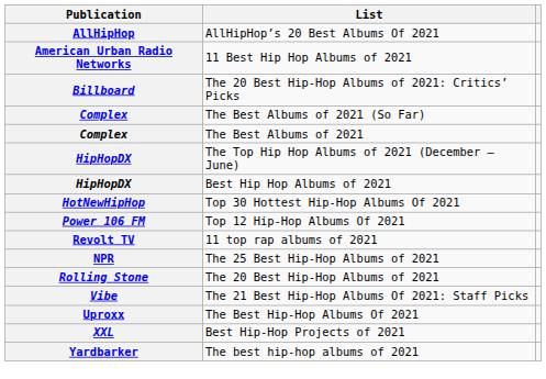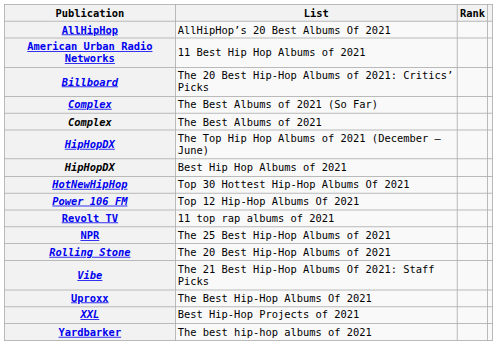 <table class="wikitable sortable plainrowheaders">
 <tr>
 <th scope="col">Publication</th>
 <th scope="col">List</th>
+<th scope="col">Rank</th>
 <th scope="col" class="unsortable"></th>
 </tr>
 <tr>
 <th scope="row"><a href='#'>AllHipHop</a></th>
 <td>AllHipHop’s 20 Best Albums Of 2021</td>
 <td></td>
+<td></td>
 </tr>
 <tr>
 <th scope="row"><a href='#'>American Urban Radio Networks</a></th>
 <td>11 Best Hip Hop Albums of 2021</td>
+<td></td>
 <td></td>
 </tr>
 <tr>
 <th scope="row"><em><a href='#'>Billboard</a></em></th>
 <td>The 20 Best Hip-Hop Albums of 2021: Critics’ Picks</td>
 <td></td>
+<td></td>
 </tr>
 <tr>
 <th scope="row"><em><a href='#'>Complex</a></em></th>
 <td>The Best Albums of 2021 (So Far)</td>
+<td></td>
 <td></td>
 </tr>
 <tr>
 <th scope="row"><em>Complex</em></th>
 <td>The Best Albums of 2021</td>
 <td></td>
+<td></td>
 </tr>
 <tr>
 <th scope="row"><em><a href='#'>HipHopDX</a></em></th>
 <td>The Top Hip Hop Albums of 2021 (December – June)</td>
+<td></td>
 <td></td>
 </tr>
 <tr>
 <th scope="row"><em>HipHopDX</em></th>
 <td>Best Hip Hop Albums of 2021</td>
 <td></td>
+<td></td>
 </tr>
 <tr>
 <th scope="row"><em><a href='#'>HotNewHipHop</a></em></th>
 <td>Top 30 Hottest Hip-Hop Albums Of 2021</td>
+<td></td>
 <td></td>
 </tr>
 <tr>
 <th scope="row"><em><a href='#'>Power 106 FM</a></em></th>
 <td>Top 12 Hip-Hop Albums Of 2021</td>
 <td></td>
+<td></td>
 </tr>
 <tr>
 <th scope="row"><a href='#'>Revolt TV</a></th>
 <td>11 top rap albums of 2021</td>
+<td></td>
 <td></td>
 </tr>
 <tr>
 <th scope="row"><a href='#'>NPR</a></th>
 <td>The 25 Best Hip-Hop Albums of 2021</td>
 <td></td>
+<td></td>
 </tr>
 <tr>
 <th scope="row"><em><a href='#'>Rolling Stone</a></em></th>
 <td>The 20 Best Hip-Hop Albums of 2021</td>
+<td></td>
 <td></td>
 </tr>
 <tr>
 <th scope="row"><em><a href='#'>Vibe</a></em></th>
 <td>The 21 Best Hip-Hop Albums Of 2021: Staff Picks</td>
 <td></td>
+<td></td>
 </tr>
 <tr>
 <th scope="row"><a href='#'>Uproxx</a></th>
 <td>The Best Hip-Hop Albums Of 2021</td>
+<td></td>
 <td></td>
 </tr>
 <tr>
 <th scope="row"><em><a href='#'>XXL</a></em></th>
 <td>Best Hip-Hop Projects of 2021</td>
 <td></td>
+<td></td>
 </tr>
 <tr>
 <th scope="row"><a href='#'>Yardbarker</a></th>
 <td>The best hip-hop albums of 2021</td>
 <td></td>
+<td></td>
 </tr>
 </table>
